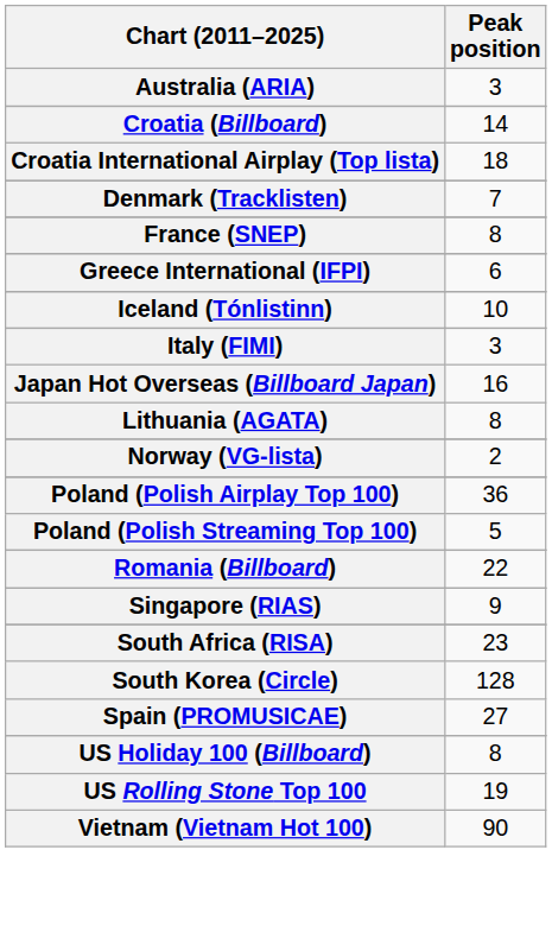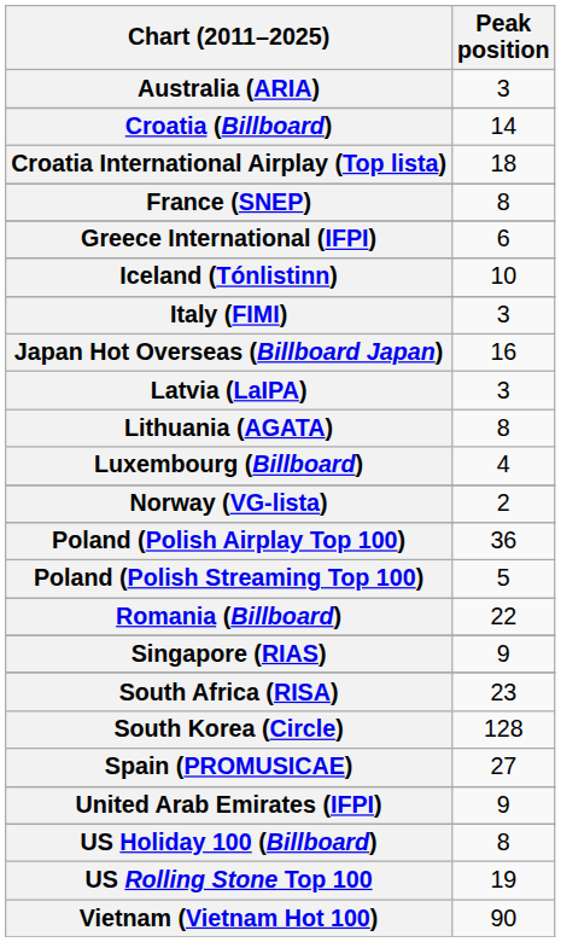 <table class="wikitable sortable plainrowheaders" style="text-align:center">
 <tr>
 <th scope="col">Chart (2011–2025)</th>
 <th scope="col">Peak<br>position</th>
 </tr>
 <tr>
 <th scope="row">Australia (<a href='#'>ARIA</a>)</th>
 <td>3</td>
 </tr>
 <tr>
 </tr>
 <tr>
 </tr>
 <tr>
 </tr>
 <tr>
 </tr>
 <tr>
 <th scope="row"><a href='#'>Croatia</a> (<em><a href='#'>Billboard</a></em>)</th>
 <td>14</td>
 </tr>
 <tr>
 <th scope="row">Croatia International Airplay (<a href='#'>Top lista</a>)</th>
 <td>18</td>
 </tr>
 <tr>
-</tr>
-<tr>
-<th scope="row">Denmark (<a href='#'>Tracklisten</a>)</th>
-<td>7</td>
 </tr>
 <tr>
 </tr>
 <tr>
 <th scope="row">France (<a href='#'>SNEP</a>)</th>
 <td>8</td>
 </tr>
 <tr>
 </tr>
 <tr>
 </tr>
 <tr>
 <th scope="row">Greece International (<a href='#'>IFPI</a>)</th>
 <td>6</td>
 </tr>
 <tr>
 </tr>
 <tr>
 </tr>
 <tr>
 <th scope="row">Iceland (<a href='#'>Tónlistinn</a>)</th>
 <td>10</td>
 </tr>
 <tr>
 </tr>
 <tr>
 <th scope="row">Italy (<a href='#'>FIMI</a>)</th>
 <td>3</td>
 </tr>
 <tr>
 <th scope="row">Japan Hot Overseas (<em><a href='#'>Billboard Japan</a></em>)</th>
 <td>16</td>
 </tr>
 <tr>
+<th scope="row">Latvia (<a href='#'>LaIPA</a>)</th>
+<td>3</td>
+</tr>
+<tr>
 <th scope="row">Lithuania (<a href='#'>AGATA</a>)</th>
 <td>8</td>
+</tr>
+<tr>
+<th scope="row">Luxembourg (<em><a href='#'>Billboard</a></em>)</th>
+<td>4</td>
 </tr>
 <tr>
 </tr>
 <tr>
 </tr>
 <tr>
 <th scope="row">Norway (<a href='#'>VG-lista</a>)</th>
 <td>2</td>
 </tr>
 <tr>
 </tr>
 <tr>
 <th scope="row">Poland (<a href='#'>Polish Airplay Top 100</a>)</th>
 <td>36</td>
 </tr>
 <tr>
 <th scope="row">Poland (<a href='#'>Polish Streaming Top 100</a>)</th>
 <td>5</td>
 </tr>
 <tr>
 </tr>
 <tr>
 <th scope="row"><a href='#'>Romania</a> (<em><a href='#'>Billboard</a></em>)</th>
 <td>22</td>
 </tr>
 <tr>
 </tr>
 <tr>
 <th scope="row">Singapore (<a href='#'>RIAS</a>)</th>
 <td>9</td>
 </tr>
 <tr>
 </tr>
 <tr>
 </tr>
 <tr>
 <th scope="row">South Africa (<a href='#'>RISA</a>)</th>
 <td>23</td>
 </tr>
 <tr>
 <th scope="row">South Korea (<a href='#'>Circle</a>)</th>
 <td>128</td>
 </tr>
 <tr>
 <th scope="row">Spain (<a href='#'>PROMUSICAE</a>)</th>
 <td>27</td>
 </tr>
 <tr>
 </tr>
 <tr>
 </tr>
 <tr>
+<th scope="row">United Arab Emirates (<a href='#'>IFPI</a>)</th>
+<td>9</td>
+</tr>
+<tr>
 </tr>
 <tr>
 </tr>
 <tr>
 </tr>
 <tr>
 </tr>
 <tr>
 <th scope="row">US <a href='#'>Holiday 100</a> (<em><a href='#'>Billboard</a></em>)</th>
 <td>8</td>
 </tr>
 <tr>
 <th scope="row">US <a href='#'><em>Rolling Stone</em> Top 100</a></th>
 <td>19</td>
 </tr>
 <tr>
 <th scope="row">Vietnam (<a href='#'>Vietnam Hot 100</a>)</th>
 <td>90</td>
 </tr>
 </table>
